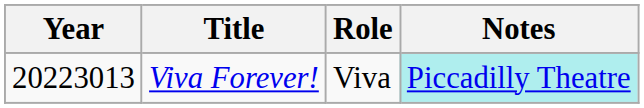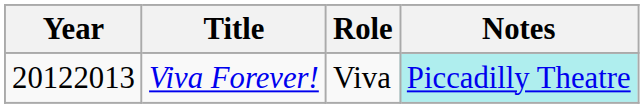 <table class="wikitable sortable">
 <tr>
 <th>Year</th>
 <th>Title</th>
 <th>Role</th>
 <th class="unsortable">Notes</th>
 </tr>
 <tr>
-<td>20223013</td>
+<td>20122013</td>
 <td><em><a href='#'>Viva Forever!</a></em></td>
 <td>Viva</td>
 <td style="background: paleturquoise;"><a href='#'>Piccadilly Theatre</a></td>
 </tr>
 </table>
